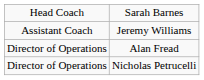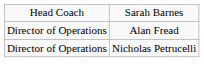 <table class="wikitable" style="text-align: center;">
 <tr>
 <td>Head Coach</td>
 <td>Sarah Barnes</td>
-</tr>
-<tr>
-<td>Assistant Coach</td>
-<td>Jeremy Williams</td>
 </tr>
 <tr>
 <td>Director of Operations</td>
 <td>Alan Fread</td>
 </tr>
 <tr>
 <td>Director of Operations</td>
 <td>Nicholas Petrucelli</td>
 </tr>
 </table>
